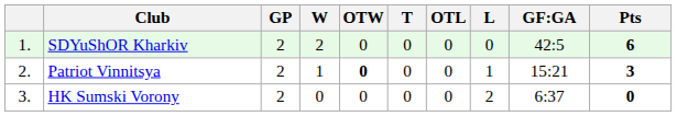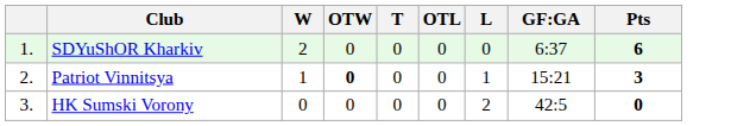 <table class="wikitable">
 <tr>
 <th width="30"></th>
 <th width="200">Club</th>
-<th width="30">GP</th>
 <th width="30">W</th>
 <th width="30">OTW</th>
 <th width="30">T</th>
 <th width="30">OTL</th>
 <th width="30">L</th>
 <th width="70">GF:GA</th>
 <th width="70">Pts</th>
 </tr>
 <tr bgcolor="#e6fae6" align="center">
 <td>1.</td>
 <td align="left"><a href='#'>SDYuShOR Kharkiv</a></td>
 <td>2</td>
-<td>2</td>
 <td>0</td>
 <td>0</td>
 <td>0</td>
 <td>0</td>
-<td>42:5</td>
+<td>6:37</td>
 <td><strong>6</strong></td>
 </tr>
 <tr bgcolor="#FFFFFF" align="center">
 <td>2.</td>
 <td align="left"><a href='#'>Patriot Vinnitsya</a></td>
-<td>2</td>
 <td>1</td>
 <td><strong>0</strong></td>
 <td>0</td>
 <td>0</td>
 <td>1</td>
 <td>15:21</td>
 <td><strong>3</strong></td>
 </tr>
 <tr bgcolor="#FFFFFF" align="center">
 <td>3.</td>
 <td align="left"><a href='#'>HK Sumski Vorony</a></td>
-<td>2</td>
 <td>0</td>
 <td>0</td>
 <td>0</td>
 <td>0</td>
 <td>2</td>
-<td>6:37</td>
+<td>42:5</td>
 <td><strong>0</strong></td>
 </tr>
 </table>
